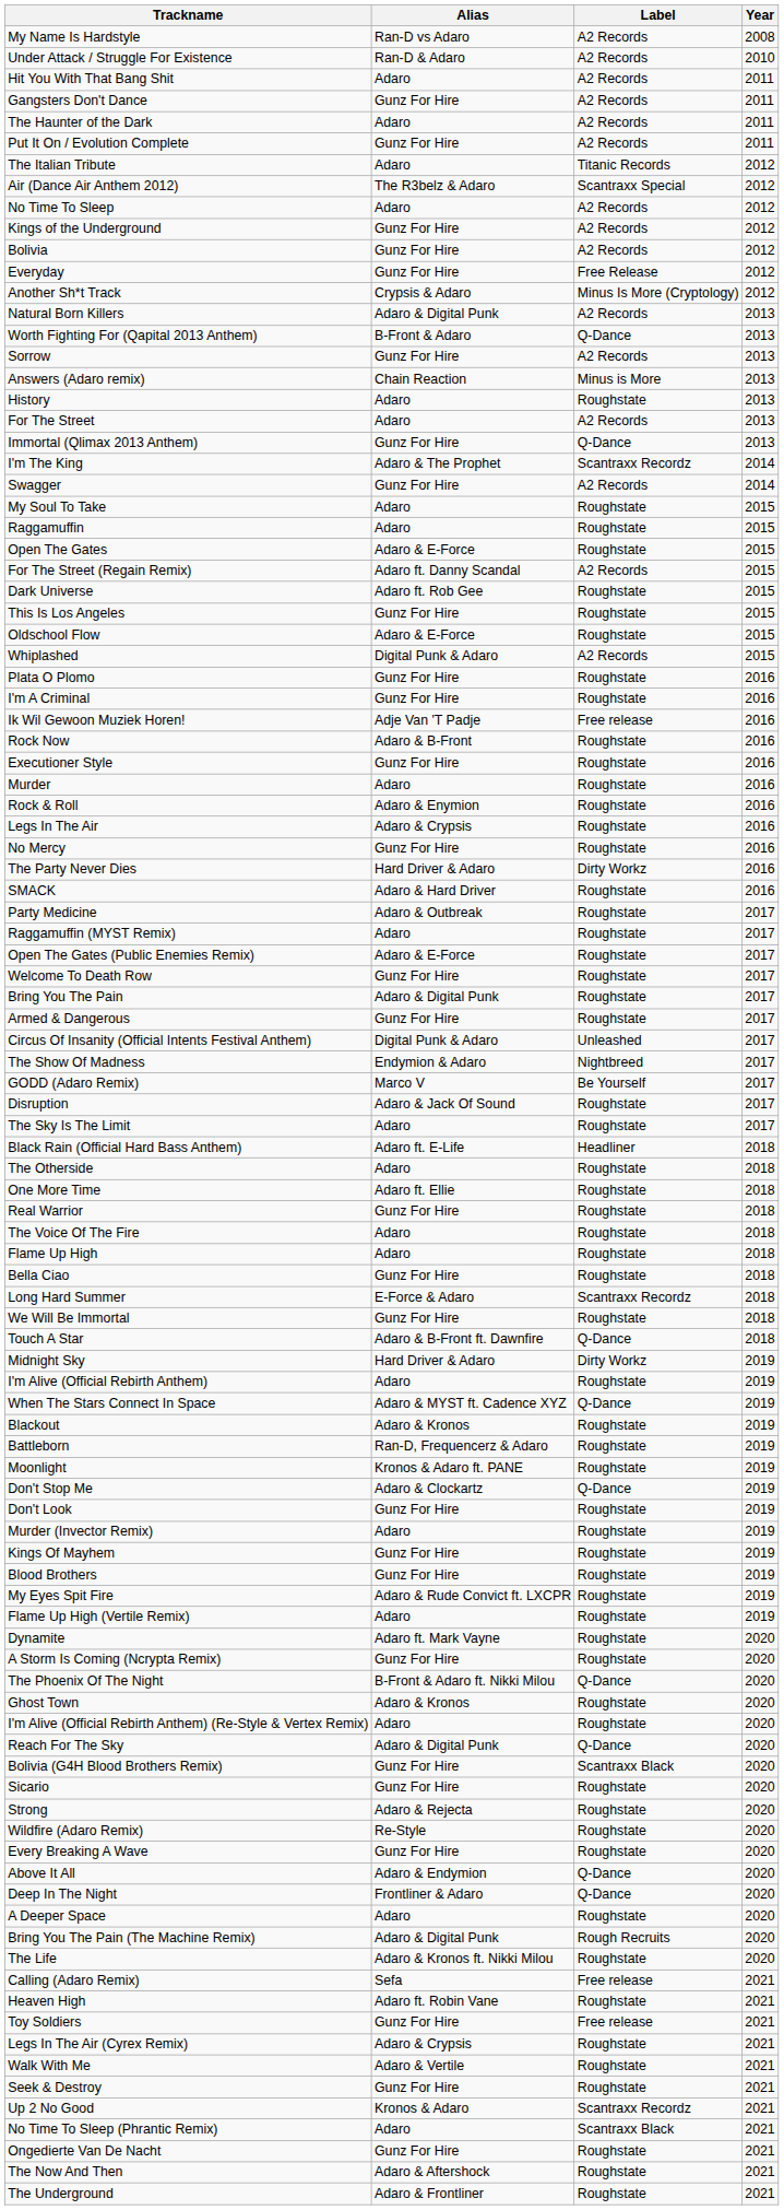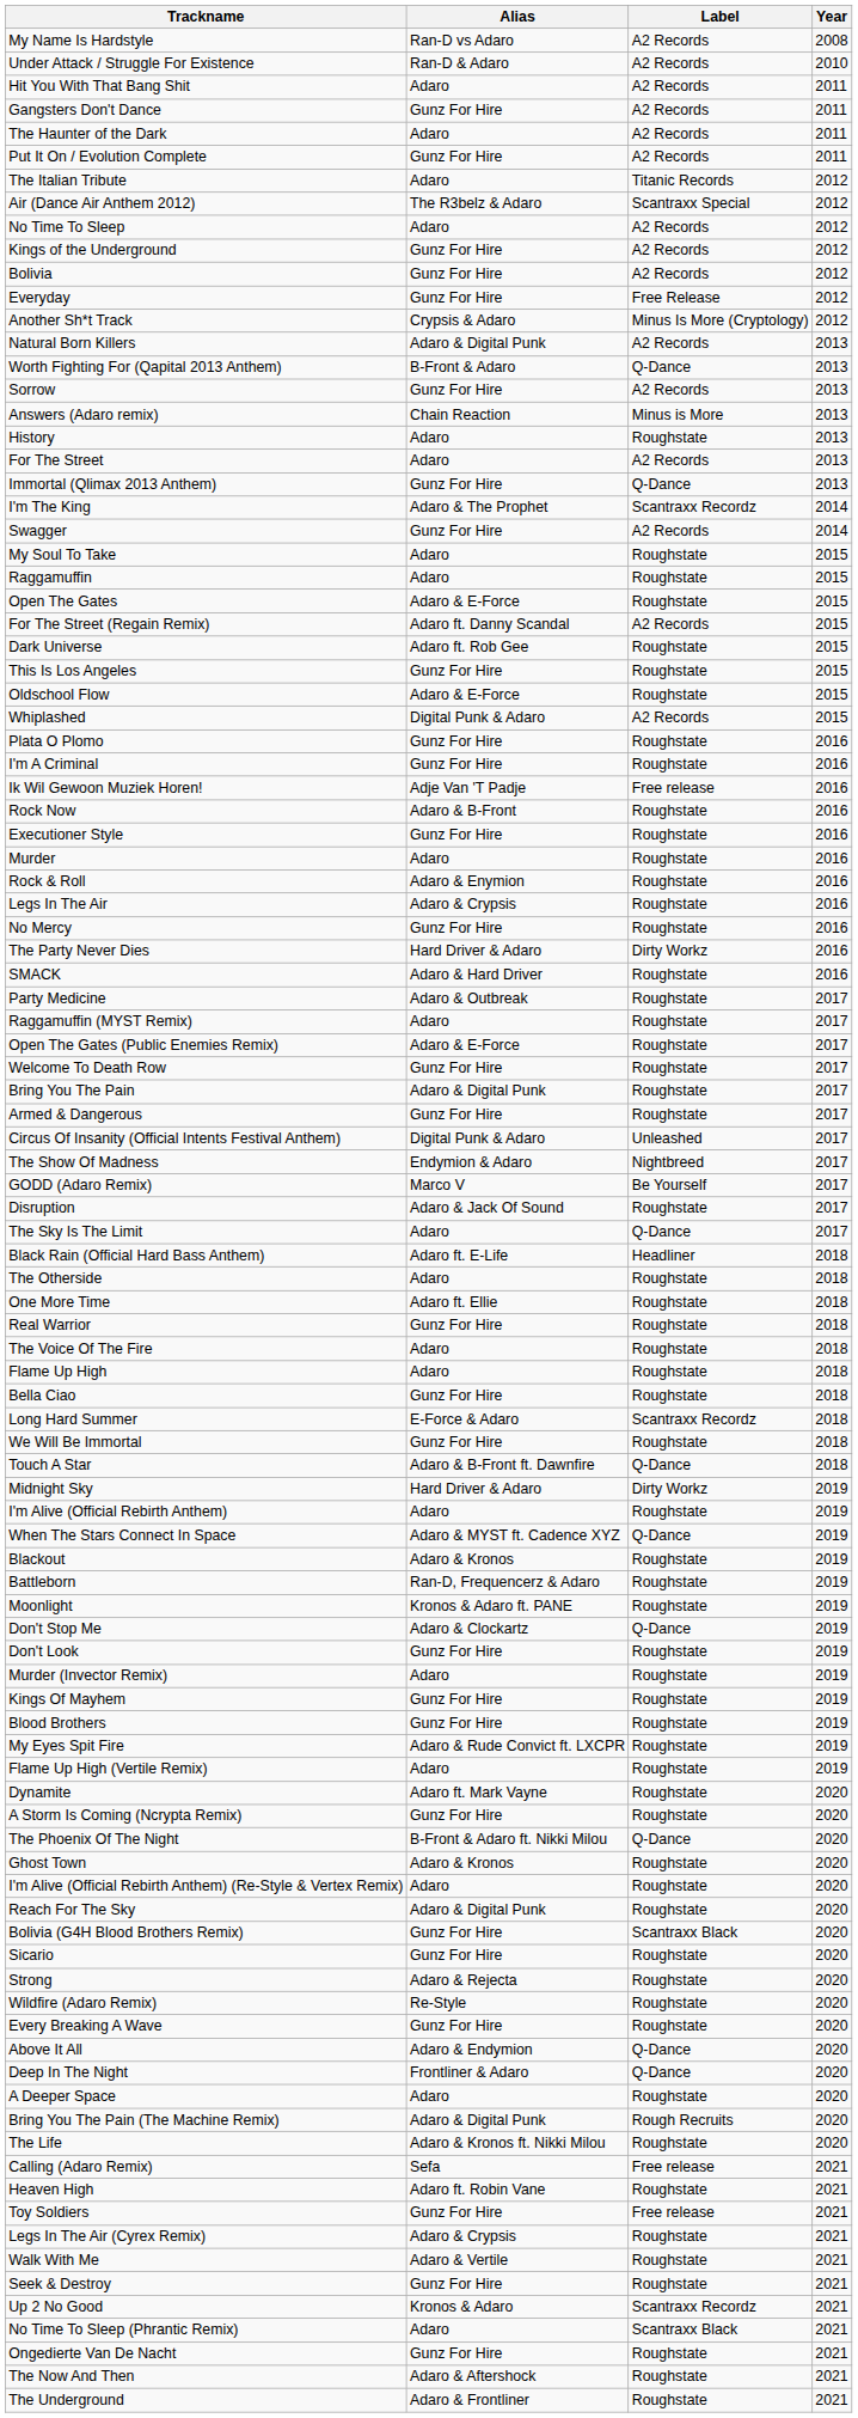 <table class="wikitable">
 <tr>
 <th>Trackname</th>
 <th>Alias</th>
 <th>Label</th>
 <th>Year</th>
 </tr>
 <tr>
 <td>My Name Is Hardstyle</td>
 <td>Ran-D vs Adaro</td>
 <td>A2 Records</td>
 <td>2008</td>
 </tr>
 <tr>
 <td>Under Attack / Struggle For Existence</td>
 <td>Ran-D & Adaro</td>
 <td>A2 Records</td>
 <td>2010</td>
 </tr>
 <tr>
 <td>Hit You With That Bang Shit</td>
 <td>Adaro</td>
 <td>A2 Records</td>
 <td>2011</td>
 </tr>
 <tr>
 <td>Gangsters Don't Dance</td>
 <td>Gunz For Hire</td>
 <td>A2 Records</td>
 <td>2011</td>
 </tr>
 <tr>
 <td>The Haunter of the Dark</td>
 <td>Adaro</td>
 <td>A2 Records</td>
 <td>2011</td>
 </tr>
 <tr>
 <td>Put It On / Evolution Complete</td>
 <td>Gunz For Hire</td>
 <td>A2 Records</td>
 <td>2011</td>
 </tr>
 <tr>
 <td>The Italian Tribute</td>
 <td>Adaro</td>
 <td>Titanic Records</td>
 <td>2012</td>
 </tr>
 <tr>
 <td>Air (Dance Air Anthem 2012)</td>
 <td>The R3belz & Adaro</td>
 <td>Scantraxx Special</td>
 <td>2012</td>
 </tr>
 <tr>
 <td>No Time To Sleep</td>
 <td>Adaro</td>
 <td>A2 Records</td>
 <td>2012</td>
 </tr>
 <tr>
 <td>Kings of the Underground</td>
 <td>Gunz For Hire</td>
 <td>A2 Records</td>
 <td>2012</td>
 </tr>
 <tr>
 <td>Bolivia</td>
 <td>Gunz For Hire</td>
 <td>A2 Records</td>
 <td>2012</td>
 </tr>
 <tr>
 <td>Everyday</td>
 <td>Gunz For Hire</td>
 <td>Free Release</td>
 <td>2012</td>
 </tr>
 <tr>
 <td>Another Sh*t Track</td>
 <td>Crypsis & Adaro</td>
 <td>Minus Is More (Cryptology)</td>
 <td>2012</td>
 </tr>
 <tr>
 <td>Natural Born Killers</td>
 <td>Adaro & Digital Punk</td>
 <td>A2 Records</td>
 <td>2013</td>
 </tr>
 <tr>
 <td>Worth Fighting For (Qapital 2013 Anthem)</td>
 <td>B-Front & Adaro</td>
 <td>Q-Dance</td>
 <td>2013</td>
 </tr>
 <tr>
 <td>Sorrow</td>
 <td>Gunz For Hire</td>
 <td>A2 Records</td>
 <td>2013</td>
 </tr>
 <tr>
 <td>Answers (Adaro remix)</td>
 <td>Chain Reaction</td>
 <td>Minus is More</td>
 <td>2013</td>
 </tr>
 <tr>
 <td>History</td>
 <td>Adaro</td>
 <td>Roughstate</td>
 <td>2013</td>
 </tr>
 <tr>
 <td>For The Street</td>
 <td>Adaro</td>
 <td>A2 Records</td>
 <td>2013</td>
 </tr>
 <tr>
 <td>Immortal (Qlimax 2013 Anthem)</td>
 <td>Gunz For Hire</td>
 <td>Q-Dance</td>
 <td>2013</td>
 </tr>
 <tr>
 <td>I'm The King</td>
 <td>Adaro & The Prophet</td>
 <td>Scantraxx Recordz</td>
 <td>2014</td>
 </tr>
 <tr>
 <td>Swagger</td>
 <td>Gunz For Hire</td>
 <td>A2 Records</td>
 <td>2014</td>
 </tr>
 <tr>
 <td>My Soul To Take</td>
 <td>Adaro</td>
 <td>Roughstate</td>
 <td>2015</td>
 </tr>
 <tr>
 <td>Raggamuffin</td>
 <td>Adaro</td>
 <td>Roughstate</td>
 <td>2015</td>
 </tr>
 <tr>
 <td>Open The Gates</td>
 <td>Adaro & E-Force</td>
 <td>Roughstate</td>
 <td>2015</td>
 </tr>
 <tr>
 <td>For The Street (Regain Remix)</td>
 <td>Adaro ft. Danny Scandal</td>
 <td>A2 Records</td>
 <td>2015</td>
 </tr>
 <tr>
 <td>Dark Universe</td>
 <td>Adaro ft. Rob Gee</td>
 <td>Roughstate</td>
 <td>2015</td>
 </tr>
 <tr>
 <td>This Is Los Angeles</td>
 <td>Gunz For Hire</td>
 <td>Roughstate</td>
 <td>2015</td>
 </tr>
 <tr>
 <td>Oldschool Flow</td>
 <td>Adaro & E-Force</td>
 <td>Roughstate</td>
 <td>2015</td>
 </tr>
 <tr>
 <td>Whiplashed</td>
 <td>Digital Punk & Adaro</td>
 <td>A2 Records</td>
 <td>2015</td>
 </tr>
 <tr>
 <td>Plata O Plomo</td>
 <td>Gunz For Hire</td>
 <td>Roughstate</td>
 <td>2016</td>
 </tr>
 <tr>
 <td>I'm A Criminal</td>
 <td>Gunz For Hire</td>
 <td>Roughstate</td>
 <td>2016</td>
 </tr>
 <tr>
 <td>Ik Wil Gewoon Muziek Horen!</td>
 <td>Adje Van 'T Padje</td>
 <td>Free release</td>
 <td>2016</td>
 </tr>
 <tr>
 <td>Rock Now</td>
 <td>Adaro & B-Front</td>
 <td>Roughstate</td>
 <td>2016</td>
 </tr>
 <tr>
 <td>Executioner Style</td>
 <td>Gunz For Hire</td>
 <td>Roughstate</td>
 <td>2016</td>
 </tr>
 <tr>
 <td>Murder</td>
 <td>Adaro</td>
 <td>Roughstate</td>
 <td>2016</td>
 </tr>
 <tr>
 <td>Rock & Roll</td>
 <td>Adaro & Enymion</td>
 <td>Roughstate</td>
 <td>2016</td>
 </tr>
 <tr>
 <td>Legs In The Air</td>
 <td>Adaro & Crypsis</td>
 <td>Roughstate</td>
 <td>2016</td>
 </tr>
 <tr>
 <td>No Mercy</td>
 <td>Gunz For Hire</td>
 <td>Roughstate</td>
 <td>2016</td>
 </tr>
 <tr>
 <td>The Party Never Dies</td>
 <td>Hard Driver & Adaro</td>
 <td>Dirty Workz</td>
 <td>2016</td>
 </tr>
 <tr>
 <td>SMACK</td>
 <td>Adaro & Hard Driver</td>
 <td>Roughstate</td>
 <td>2016</td>
 </tr>
 <tr>
 <td>Party Medicine</td>
 <td>Adaro & Outbreak</td>
 <td>Roughstate</td>
 <td>2017</td>
 </tr>
 <tr>
 <td>Raggamuffin (MYST Remix)</td>
 <td>Adaro</td>
 <td>Roughstate</td>
 <td>2017</td>
 </tr>
 <tr>
 <td>Open The Gates (Public Enemies Remix)</td>
 <td>Adaro & E-Force</td>
 <td>Roughstate</td>
 <td>2017</td>
 </tr>
 <tr>
 <td>Welcome To Death Row</td>
 <td>Gunz For Hire</td>
 <td>Roughstate</td>
 <td>2017</td>
 </tr>
 <tr>
 <td>Bring You The Pain</td>
 <td>Adaro & Digital Punk</td>
 <td>Roughstate</td>
 <td>2017</td>
 </tr>
 <tr>
 <td>Armed & Dangerous</td>
 <td>Gunz For Hire</td>
 <td>Roughstate</td>
 <td>2017</td>
 </tr>
 <tr>
 <td>Circus Of Insanity (Official Intents Festival Anthem)</td>
 <td>Digital Punk & Adaro</td>
 <td>Unleashed</td>
 <td>2017</td>
 </tr>
 <tr>
 <td>The Show Of Madness</td>
 <td>Endymion & Adaro</td>
 <td>Nightbreed</td>
 <td>2017</td>
 </tr>
 <tr>
 <td>GODD (Adaro Remix)</td>
 <td>Marco V</td>
 <td>Be Yourself</td>
 <td>2017</td>
 </tr>
 <tr>
 <td>Disruption</td>
 <td>Adaro & Jack Of Sound</td>
 <td>Roughstate</td>
 <td>2017</td>
 </tr>
 <tr>
 <td>The Sky Is The Limit</td>
 <td>Adaro</td>
-<td>Roughstate</td>
+<td>Q-Dance</td>
 <td>2017</td>
 </tr>
 <tr>
 <td>Black Rain (Official Hard Bass Anthem)</td>
 <td>Adaro ft. E-Life</td>
 <td>Headliner</td>
 <td>2018</td>
 </tr>
 <tr>
 <td>The Otherside</td>
 <td>Adaro</td>
 <td>Roughstate</td>
 <td>2018</td>
 </tr>
 <tr>
 <td>One More Time</td>
 <td>Adaro ft. Ellie</td>
 <td>Roughstate</td>
 <td>2018</td>
 </tr>
 <tr>
 <td>Real Warrior</td>
 <td>Gunz For Hire</td>
 <td>Roughstate</td>
 <td>2018</td>
 </tr>
 <tr>
 <td>The Voice Of The Fire</td>
 <td>Adaro</td>
 <td>Roughstate</td>
 <td>2018</td>
 </tr>
 <tr>
 <td>Flame Up High</td>
 <td>Adaro</td>
 <td>Roughstate</td>
 <td>2018</td>
 </tr>
 <tr>
 <td>Bella Ciao</td>
 <td>Gunz For Hire</td>
 <td>Roughstate</td>
 <td>2018</td>
 </tr>
 <tr>
 <td>Long Hard Summer</td>
 <td>E-Force & Adaro</td>
 <td>Scantraxx Recordz</td>
 <td>2018</td>
 </tr>
 <tr>
 <td>We Will Be Immortal</td>
 <td>Gunz For Hire</td>
 <td>Roughstate</td>
 <td>2018</td>
 </tr>
 <tr>
 <td>Touch A Star</td>
 <td>Adaro & B-Front ft. Dawnfire</td>
 <td>Q-Dance</td>
 <td>2018</td>
 </tr>
 <tr>
 <td>Midnight Sky</td>
 <td>Hard Driver & Adaro</td>
 <td>Dirty Workz</td>
 <td>2019</td>
 </tr>
 <tr>
 <td>I'm Alive (Official Rebirth Anthem)</td>
 <td>Adaro</td>
 <td>Roughstate</td>
 <td>2019</td>
 </tr>
 <tr>
 <td>When The Stars Connect In Space</td>
 <td>Adaro & MYST ft. Cadence XYZ</td>
 <td>Q-Dance</td>
 <td>2019</td>
 </tr>
 <tr>
 <td>Blackout</td>
 <td>Adaro & Kronos</td>
 <td>Roughstate</td>
 <td>2019</td>
 </tr>
 <tr>
 <td>Battleborn</td>
 <td>Ran-D, Frequencerz & Adaro</td>
 <td>Roughstate</td>
 <td>2019</td>
 </tr>
 <tr>
 <td>Moonlight</td>
 <td>Kronos & Adaro ft. PANE</td>
 <td>Roughstate</td>
 <td>2019</td>
 </tr>
 <tr>
 <td>Don't Stop Me</td>
 <td>Adaro & Clockartz</td>
 <td>Q-Dance</td>
 <td>2019</td>
 </tr>
 <tr>
 <td>Don't Look</td>
 <td>Gunz For Hire</td>
 <td>Roughstate</td>
 <td>2019</td>
 </tr>
 <tr>
 <td>Murder (Invector Remix)</td>
 <td>Adaro</td>
 <td>Roughstate</td>
 <td>2019</td>
 </tr>
 <tr>
 <td>Kings Of Mayhem</td>
 <td>Gunz For Hire</td>
 <td>Roughstate</td>
 <td>2019</td>
 </tr>
 <tr>
 <td>Blood Brothers</td>
 <td>Gunz For Hire</td>
 <td>Roughstate</td>
 <td>2019</td>
 </tr>
 <tr>
 <td>My Eyes Spit Fire</td>
 <td>Adaro & Rude Convict ft. LXCPR</td>
 <td>Roughstate</td>
 <td>2019</td>
 </tr>
 <tr>
 <td>Flame Up High (Vertile Remix)</td>
 <td>Adaro</td>
 <td>Roughstate</td>
 <td>2019</td>
 </tr>
 <tr>
 <td>Dynamite</td>
 <td>Adaro ft. Mark Vayne</td>
 <td>Roughstate</td>
 <td>2020</td>
 </tr>
 <tr>
 <td>A Storm Is Coming (Ncrypta Remix)</td>
 <td>Gunz For Hire</td>
 <td>Roughstate</td>
 <td>2020</td>
 </tr>
 <tr>
 <td>The Phoenix Of The Night</td>
 <td>B-Front & Adaro ft. Nikki Milou</td>
 <td>Q-Dance</td>
 <td>2020</td>
 </tr>
 <tr>
 <td>Ghost Town</td>
 <td>Adaro & Kronos</td>
 <td>Roughstate</td>
 <td>2020</td>
 </tr>
 <tr>
 <td>I'm Alive (Official Rebirth Anthem) (Re-Style & Vertex Remix)</td>
 <td>Adaro</td>
 <td>Roughstate</td>
 <td>2020</td>
 </tr>
 <tr>
 <td>Reach For The Sky</td>
 <td>Adaro & Digital Punk</td>
-<td>Q-Dance</td>
+<td>Roughstate</td>
 <td>2020</td>
 </tr>
 <tr>
 <td>Bolivia (G4H Blood Brothers Remix)</td>
 <td>Gunz For Hire</td>
 <td>Scantraxx Black</td>
 <td>2020</td>
 </tr>
 <tr>
 <td>Sicario</td>
 <td>Gunz For Hire</td>
 <td>Roughstate</td>
 <td>2020</td>
 </tr>
 <tr>
 <td>Strong</td>
 <td>Adaro & Rejecta</td>
 <td>Roughstate</td>
 <td>2020</td>
 </tr>
 <tr>
 <td>Wildfire (Adaro Remix)</td>
 <td>Re-Style</td>
 <td>Roughstate</td>
 <td>2020</td>
 </tr>
 <tr>
 <td>Every Breaking A Wave</td>
 <td>Gunz For Hire</td>
 <td>Roughstate</td>
 <td>2020</td>
 </tr>
 <tr>
 <td>Above It All</td>
 <td>Adaro & Endymion</td>
 <td>Q-Dance</td>
 <td>2020</td>
 </tr>
 <tr>
 <td>Deep In The Night</td>
 <td>Frontliner & Adaro</td>
 <td>Q-Dance</td>
 <td>2020</td>
 </tr>
 <tr>
 <td>A Deeper Space</td>
 <td>Adaro</td>
 <td>Roughstate</td>
 <td>2020</td>
 </tr>
 <tr>
 <td>Bring You The Pain (The Machine Remix)</td>
 <td>Adaro & Digital Punk</td>
 <td>Rough Recruits</td>
 <td>2020</td>
 </tr>
 <tr>
 <td>The Life</td>
 <td>Adaro & Kronos ft. Nikki Milou</td>
 <td>Roughstate</td>
 <td>2020</td>
 </tr>
 <tr>
 <td>Calling (Adaro Remix)</td>
 <td>Sefa</td>
 <td>Free release</td>
 <td>2021</td>
 </tr>
 <tr>
 <td>Heaven High</td>
 <td>Adaro ft. Robin Vane</td>
 <td>Roughstate</td>
 <td>2021</td>
 </tr>
 <tr>
 <td>Toy Soldiers</td>
 <td>Gunz For Hire</td>
 <td>Free release</td>
 <td>2021</td>
 </tr>
 <tr>
 <td>Legs In The Air (Cyrex Remix)</td>
 <td>Adaro & Crypsis</td>
 <td>Roughstate</td>
 <td>2021</td>
 </tr>
 <tr>
 <td>Walk With Me</td>
 <td>Adaro & Vertile</td>
 <td>Roughstate</td>
 <td>2021</td>
 </tr>
 <tr>
 <td>Seek & Destroy</td>
 <td>Gunz For Hire</td>
 <td>Roughstate</td>
 <td>2021</td>
 </tr>
 <tr>
 <td>Up 2 No Good</td>
 <td>Kronos & Adaro</td>
 <td>Scantraxx Recordz</td>
 <td>2021</td>
 </tr>
 <tr>
 <td>No Time To Sleep (Phrantic Remix)</td>
 <td>Adaro</td>
 <td>Scantraxx Black</td>
 <td>2021</td>
 </tr>
 <tr>
 <td>Ongedierte Van De Nacht</td>
 <td>Gunz For Hire</td>
 <td>Roughstate</td>
 <td>2021</td>
 </tr>
 <tr>
 <td>The Now And Then</td>
 <td>Adaro & Aftershock</td>
 <td>Roughstate</td>
 <td>2021</td>
 </tr>
 <tr>
 <td>The Underground</td>
 <td>Adaro & Frontliner</td>
 <td>Roughstate</td>
 <td>2021</td>
 </tr>
 </table>
